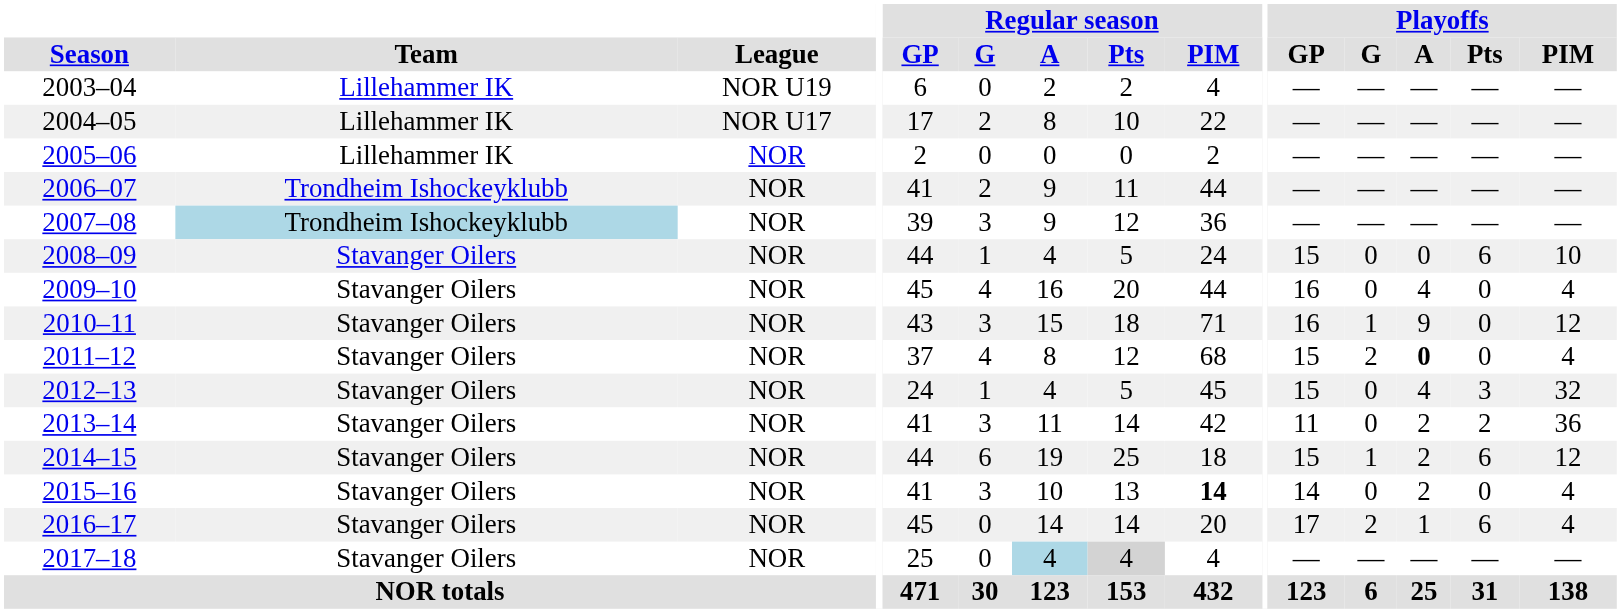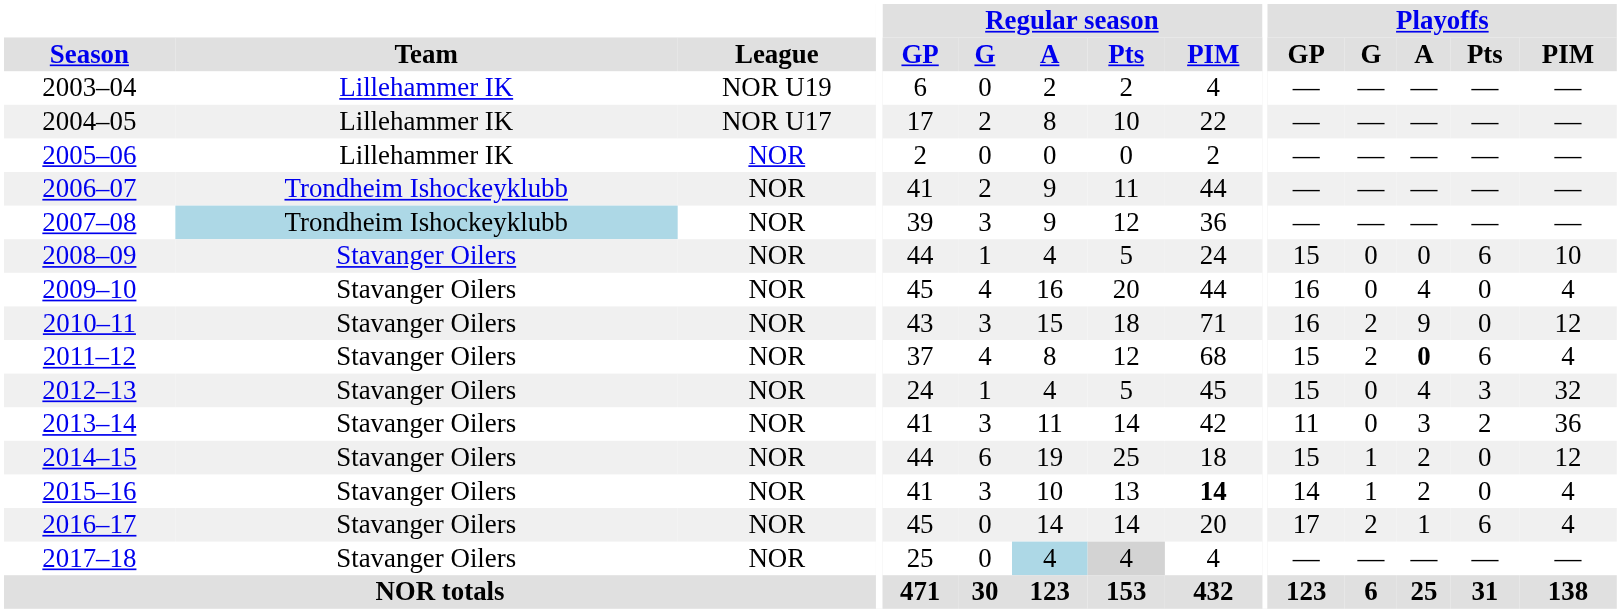 <table border="0" cellpadding="1" cellspacing="0" style="text-align:center; width:60em">
 <tr bgcolor="#e0e0e0">
 <th colspan="3" bgcolor="#ffffff"></th>
 <th rowspan="99" bgcolor="#ffffff"></th>
 <th colspan="5"><a href='#'>Regular season</a></th>
 <th rowspan="99" bgcolor="#ffffff"></th>
 <th colspan="5"><a href='#'>Playoffs</a></th>
 </tr>
 <tr bgcolor="#e0e0e0">
 <th><a href='#'>Season</a></th>
 <th>Team</th>
 <th>League</th>
 <th><a href='#'>GP</a></th>
 <th><a href='#'>G</a></th>
 <th><a href='#'>A</a></th>
 <th><a href='#'>Pts</a></th>
 <th><a href='#'>PIM</a></th>
 <th>GP</th>
 <th>G</th>
 <th>A</th>
 <th>Pts</th>
 <th>PIM</th>
 </tr>
 <tr>
 <td>2003–04</td>
 <td><a href='#'>Lillehammer IK</a></td>
 <td>NOR U19</td>
 <td>6</td>
 <td>0</td>
 <td>2</td>
 <td>2</td>
 <td>4</td>
 <td>—</td>
 <td>—</td>
 <td>—</td>
 <td>—</td>
 <td>—</td>
 </tr>
 <tr bgcolor="#f0f0f0">
 <td>2004–05</td>
 <td>Lillehammer IK</td>
 <td>NOR U17</td>
 <td>17</td>
 <td>2</td>
 <td>8</td>
 <td>10</td>
 <td>22</td>
 <td>—</td>
 <td>—</td>
 <td>—</td>
 <td>—</td>
 <td>—</td>
 </tr>
 <tr>
 <td><a href='#'>2005–06</a></td>
 <td>Lillehammer IK</td>
 <td><a href='#'>NOR</a></td>
 <td>2</td>
 <td>0</td>
 <td>0</td>
 <td>0</td>
 <td>2</td>
 <td>—</td>
 <td>—</td>
 <td>—</td>
 <td>—</td>
 <td>—</td>
 </tr>
 <tr bgcolor="#f0f0f0">
 <td><a href='#'>2006–07</a></td>
 <td><a href='#'>Trondheim Ishockeyklubb</a></td>
 <td>NOR</td>
 <td>41</td>
 <td>2</td>
 <td>9</td>
 <td>11</td>
 <td>44</td>
 <td>—</td>
 <td>—</td>
 <td>—</td>
 <td>—</td>
 <td>—</td>
 </tr>
 <tr>
 <td><a href='#'>2007–08</a></td>
 <td style="background: lightblue;">Trondheim Ishockeyklubb</td>
 <td>NOR</td>
 <td>39</td>
 <td>3</td>
 <td>9</td>
 <td>12</td>
 <td>36</td>
 <td>—</td>
 <td>—</td>
 <td>—</td>
 <td>—</td>
 <td>—</td>
 </tr>
 <tr bgcolor="#f0f0f0">
 <td><a href='#'>2008–09</a></td>
 <td><a href='#'>Stavanger Oilers</a></td>
 <td>NOR</td>
 <td>44</td>
 <td>1</td>
 <td>4</td>
 <td>5</td>
 <td>24</td>
 <td>15</td>
 <td>0</td>
 <td>0</td>
 <td>6</td>
 <td>10</td>
 </tr>
 <tr>
 <td><a href='#'>2009–10</a></td>
 <td>Stavanger Oilers</td>
 <td>NOR</td>
 <td>45</td>
 <td>4</td>
 <td>16</td>
 <td>20</td>
 <td>44</td>
 <td>16</td>
 <td>0</td>
 <td>4</td>
 <td>0</td>
 <td>4</td>
 </tr>
 <tr bgcolor="#f0f0f0">
 <td><a href='#'>2010–11</a></td>
 <td>Stavanger Oilers</td>
 <td>NOR</td>
 <td>43</td>
 <td>3</td>
 <td>15</td>
 <td>18</td>
 <td>71</td>
 <td>16</td>
-<td>1</td>
+<td>2</td>
 <td>9</td>
 <td>0</td>
 <td>12</td>
 </tr>
 <tr>
 <td><a href='#'>2011–12</a></td>
 <td>Stavanger Oilers</td>
 <td>NOR</td>
 <td>37</td>
 <td>4</td>
 <td>8</td>
 <td>12</td>
 <td>68</td>
 <td>15</td>
 <td>2</td>
 <td><strong>0</strong></td>
-<td>0</td>
+<td>6</td>
 <td>4</td>
 </tr>
 <tr bgcolor="#f0f0f0">
 <td><a href='#'>2012–13</a></td>
 <td>Stavanger Oilers</td>
 <td>NOR</td>
 <td>24</td>
 <td>1</td>
 <td>4</td>
 <td>5</td>
 <td>45</td>
 <td>15</td>
 <td>0</td>
 <td>4</td>
 <td>3</td>
 <td>32</td>
 </tr>
 <tr>
 <td><a href='#'>2013–14</a></td>
 <td>Stavanger Oilers</td>
 <td>NOR</td>
 <td>41</td>
 <td>3</td>
 <td>11</td>
 <td>14</td>
 <td>42</td>
 <td>11</td>
 <td>0</td>
-<td>2</td>
+<td>3</td>
 <td>2</td>
 <td>36</td>
 </tr>
 <tr bgcolor="#f0f0f0">
 <td><a href='#'>2014–15</a></td>
 <td>Stavanger Oilers</td>
 <td>NOR</td>
 <td>44</td>
 <td>6</td>
 <td>19</td>
 <td>25</td>
 <td>18</td>
 <td>15</td>
 <td>1</td>
 <td>2</td>
-<td>6</td>
+<td>0</td>
 <td>12</td>
 </tr>
 <tr>
 <td><a href='#'>2015–16</a></td>
 <td>Stavanger Oilers</td>
 <td>NOR</td>
 <td>41</td>
 <td>3</td>
 <td>10</td>
 <td>13</td>
 <td><strong>14</strong></td>
 <td>14</td>
-<td>0</td>
+<td>1</td>
 <td>2</td>
 <td>0</td>
 <td>4</td>
 </tr>
 <tr bgcolor="#f0f0f0">
 <td><a href='#'>2016–17</a></td>
 <td>Stavanger Oilers</td>
 <td>NOR</td>
 <td>45</td>
 <td>0</td>
 <td>14</td>
 <td>14</td>
 <td>20</td>
 <td>17</td>
 <td>2</td>
 <td>1</td>
 <td>6</td>
 <td>4</td>
 </tr>
 <tr>
 <td><a href='#'>2017–18</a></td>
 <td>Stavanger Oilers</td>
 <td>NOR</td>
 <td>25</td>
 <td>0</td>
 <td style="background: lightblue;">4</td>
 <td style="background: lightgrey;">4</td>
 <td>4</td>
 <td>—</td>
 <td>—</td>
 <td>—</td>
 <td>—</td>
 <td>—</td>
 </tr>
 <tr bgcolor="#e0e0e0">
 <th colspan="3">NOR totals</th>
 <th>471</th>
 <th>30</th>
 <th>123</th>
 <th>153</th>
 <th>432</th>
 <th>123</th>
 <th>6</th>
 <th>25</th>
 <th>31</th>
 <th>138</th>
 </tr>
 </table>
